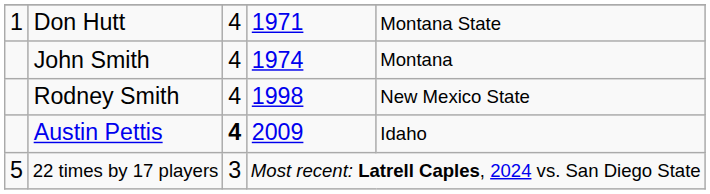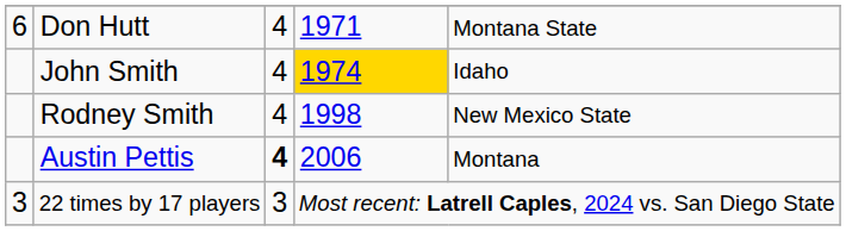 <table class="wikitable">
 <tr>
 </tr>
 <tr>
-<td>1</td>
+<td>6</td>
 <td>Don Hutt</td>
 <td>4</td>
 <td><a href='#'>1971</a></td>
 <td style="font-size:80%;">Montana State</td>
 </tr>
 <tr>
 <td></td>
 <td>John Smith</td>
 <td>4</td>
-<td><a href='#'>1974</a></td>
-<td style="font-size:80%;">Montana</td>
+<td style="background: gold;"><a href='#'>1974</a></td>
+<td style="font-size:80%;">Idaho</td>
 </tr>
 <tr>
 <td></td>
 <td>Rodney Smith</td>
 <td>4</td>
 <td><a href='#'>1998</a></td>
 <td style="font-size:80%;">New Mexico State</td>
 </tr>
 <tr>
 <td></td>
 <td><a href='#'>Austin Pettis</a></td>
 <td><strong>4</strong></td>
-<td><a href='#'>2009</a></td>
-<td style="font-size:80%;">Idaho</td>
+<td><a href='#'>2006</a></td>
+<td style="font-size:80%;">Montana</td>
 </tr>
 <tr>
-<td>5</td>
+<td>3</td>
 <td style="font-size:80%;">22 times by 17 players</td>
 <td>3</td>
 <td colspan=2 style="font-size:80%;"><em>Most recent:</em> <strong>Latrell Caples</strong>, <a href='#'>2024</a> vs. San Diego State</td>
 </tr>
 </table>
